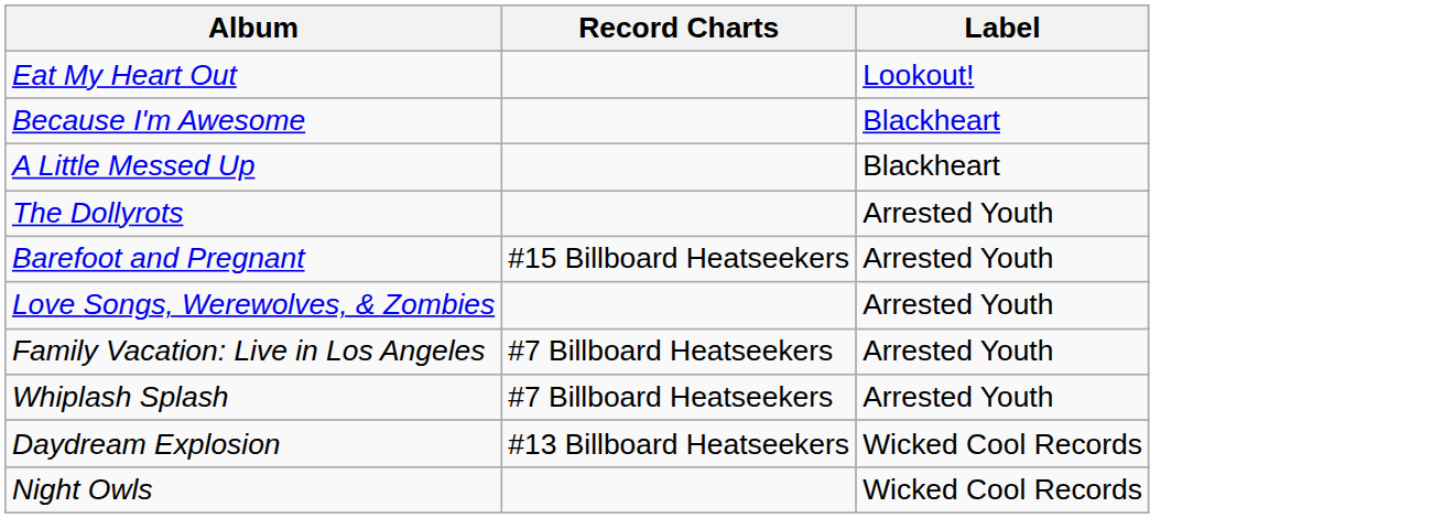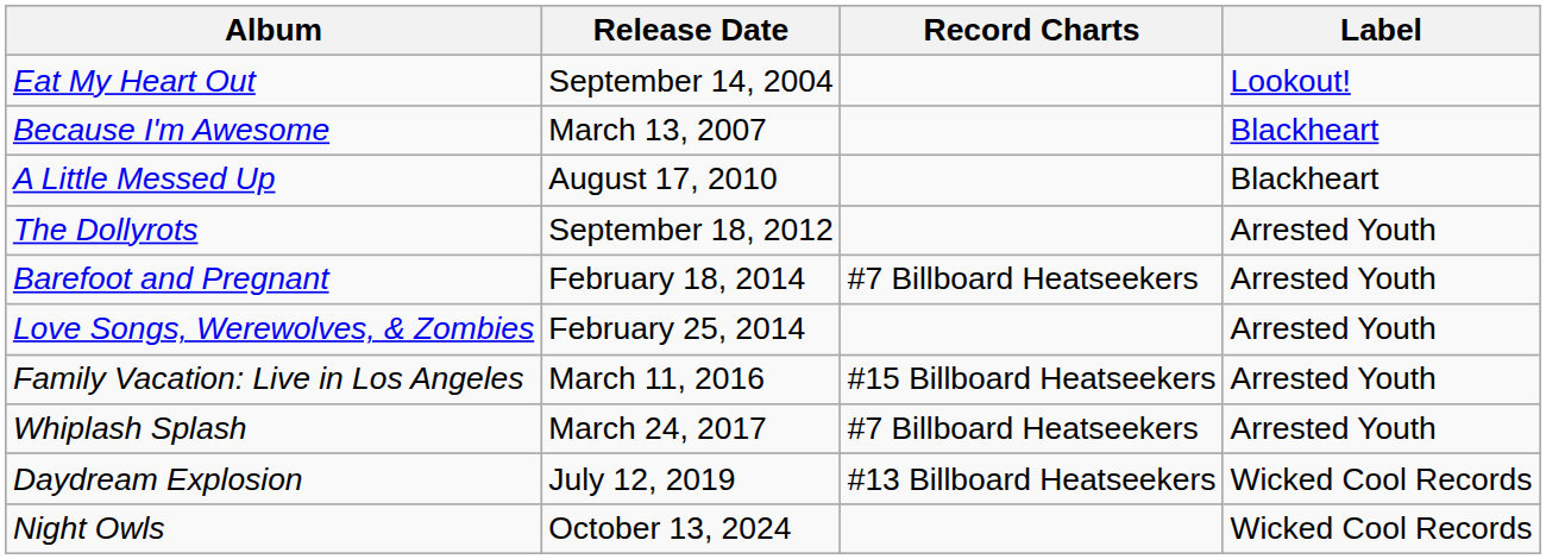 <table class="wikitable">
 <tr>
 <th>Album</th>
+<th>Release Date</th>
 <th>Record Charts</th>
 <th>Label</th>
 </tr>
 <tr>
 <td><em><a href='#'>Eat My Heart Out</a></em></td>
+<td>September 14, 2004</td>
 <td></td>
 <td><a href='#'>Lookout!</a></td>
 </tr>
 <tr>
 <td><em><a href='#'>Because I'm Awesome</a></em></td>
+<td>March 13, 2007</td>
 <td></td>
 <td><a href='#'>Blackheart</a></td>
 </tr>
 <tr>
 <td><em><a href='#'>A Little Messed Up</a></em></td>
+<td>August 17, 2010</td>
 <td></td>
 <td>Blackheart</td>
 </tr>
 <tr>
 <td><em><a href='#'>The Dollyrots</a></em></td>
+<td>September 18, 2012</td>
 <td></td>
 <td>Arrested Youth</td>
 </tr>
 <tr>
 <td><em><a href='#'>Barefoot and Pregnant</a></em></td>
-<td>#15 Billboard Heatseekers</td>
+<td>February 18, 2014</td>
+<td>#7 Billboard Heatseekers</td>
 <td>Arrested Youth</td>
 </tr>
 <tr>
 <td><em><a href='#'>Love Songs, Werewolves, & Zombies</a></em></td>
+<td>February 25, 2014</td>
 <td></td>
 <td>Arrested Youth</td>
 </tr>
 <tr>
 <td><em> Family Vacation: Live in Los Angeles </em></td>
-<td>#7 Billboard Heatseekers</td>
+<td>March 11, 2016</td>
+<td>#15 Billboard Heatseekers</td>
 <td>Arrested Youth</td>
 </tr>
 <tr>
 <td><em> Whiplash Splash </em></td>
+<td>March 24, 2017</td>
 <td>#7 Billboard Heatseekers</td>
 <td>Arrested Youth</td>
 </tr>
 <tr>
 <td><em> Daydream Explosion </em></td>
+<td>July 12, 2019</td>
 <td>#13 Billboard Heatseekers</td>
 <td>Wicked Cool Records</td>
 </tr>
 <tr>
 <td><em> Night Owls </em></td>
+<td>October 13, 2024</td>
 <td></td>
 <td>Wicked Cool Records</td>
 </tr>
 </table>
